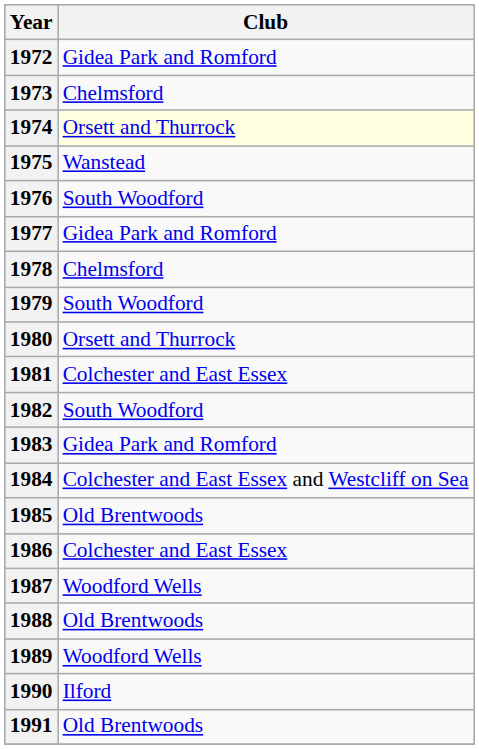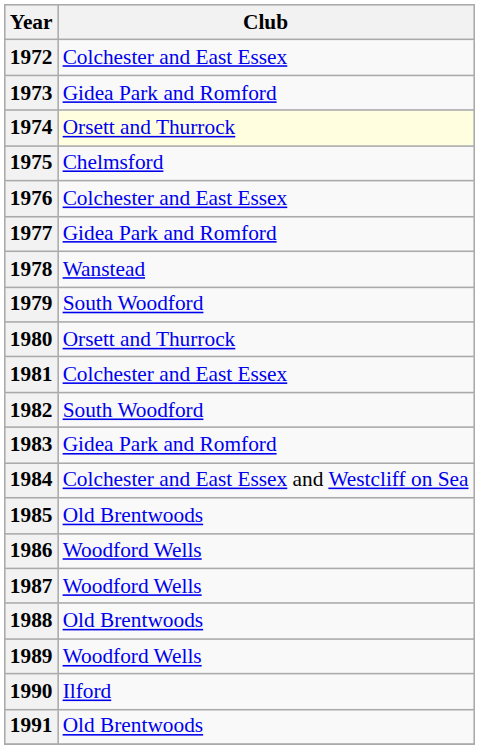 <table class="wikitable" style="font-size:85%">
 <tr>
 <th>Year</th>
 <th>Club</th>
 </tr>
 <tr>
 <th scope="row">1972</th>
-<td><a href='#'>Gidea Park and Romford</a></td>
+<td><a href='#'>Colchester and East Essex</a></td>
 </tr>
 <tr>
 <th scope="row">1973</th>
-<td><a href='#'>Chelmsford</a></td>
+<td><a href='#'>Gidea Park and Romford</a></td>
 </tr>
 <tr>
 <th scope="row">1974</th>
 <td style="background: lightyellow;"><a href='#'>Orsett and Thurrock</a></td>
 </tr>
 <tr>
 <th scope="row">1975</th>
-<td><a href='#'>Wanstead</a></td>
+<td><a href='#'>Chelmsford</a></td>
 </tr>
 <tr>
 <th scope="row">1976</th>
-<td><a href='#'>South Woodford</a></td>
+<td><a href='#'>Colchester and East Essex</a></td>
 </tr>
 <tr>
 <th scope="row">1977</th>
 <td><a href='#'>Gidea Park and Romford</a></td>
 </tr>
 <tr>
 <th scope="row">1978</th>
-<td><a href='#'>Chelmsford</a></td>
+<td><a href='#'>Wanstead</a></td>
 </tr>
 <tr>
 <th scope="row">1979</th>
 <td><a href='#'>South Woodford</a></td>
 </tr>
 <tr>
 <th scope="row">1980</th>
 <td><a href='#'>Orsett and Thurrock</a></td>
 </tr>
 <tr>
 <th scope="row">1981</th>
 <td><a href='#'>Colchester and East Essex</a></td>
 </tr>
 <tr>
 <th scope="row">1982</th>
 <td><a href='#'>South Woodford</a></td>
 </tr>
 <tr>
 <th scope="row">1983</th>
 <td><a href='#'>Gidea Park and Romford</a></td>
 </tr>
 <tr>
 <th scope="row">1984</th>
 <td><a href='#'>Colchester and East Essex</a> and <a href='#'>Westcliff on Sea</a> </td>
 </tr>
 <tr>
 <th scope="row">1985</th>
 <td><a href='#'>Old Brentwoods</a></td>
 </tr>
 <tr>
 <th scope="row">1986</th>
-<td><a href='#'>Colchester and East Essex</a></td>
+<td><a href='#'>Woodford Wells</a></td>
 </tr>
 <tr>
 <th scope="row">1987</th>
 <td><a href='#'>Woodford Wells</a></td>
 </tr>
 <tr>
 <th scope="row">1988</th>
 <td><a href='#'>Old Brentwoods</a></td>
 </tr>
 <tr>
 <th scope="row">1989</th>
 <td><a href='#'>Woodford Wells</a></td>
 </tr>
 <tr>
 <th scope="row">1990</th>
 <td><a href='#'>Ilford</a></td>
 </tr>
 <tr>
 <th scope="row">1991</th>
 <td><a href='#'>Old Brentwoods</a></td>
 </tr>
 <tr>
 </tr>
 </table>
